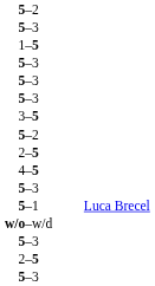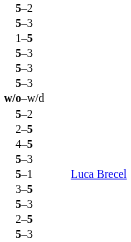 <table width="100%" cellspacing="1">
 <tr>
 <th width=45%></th>
 <th width=10%></th>
 <th width=45%></th>
 </tr>
 <tr>
 <td><strong></strong></td>
 <td align=center><strong>5</strong>–2</td>
 <td></td>
 </tr>
 <tr>
 <td><strong></strong></td>
 <td align=center><strong>5</strong>–3</td>
 <td></td>
 </tr>
 <tr>
 <td></td>
 <td align=center>1–<strong>5</strong></td>
 <td><strong></strong></td>
 </tr>
 <tr>
 <td><strong></strong></td>
 <td align=center><strong>5</strong>–3</td>
 <td></td>
 </tr>
 <tr>
 <td><strong></strong></td>
 <td align=center><strong>5</strong>–3</td>
 <td></td>
 </tr>
 <tr>
 <td><strong></strong></td>
 <td align=center><strong>5</strong>–3</td>
 <td></td>
 </tr>
 <tr>
+<td><strong></strong></td>
+<td align=center><strong>w/o</strong>–w/d</td>
 <td></td>
-<td align=center>3–<strong>5</strong></td>
-<td><strong></strong></td>
 </tr>
 <tr>
 <td><strong></strong></td>
 <td align=center><strong>5</strong>–2</td>
 <td></td>
 </tr>
 <tr>
 <td></td>
 <td align=center>2–<strong>5</strong></td>
 <td><strong></strong></td>
 </tr>
 <tr>
 <td></td>
 <td align=center>4–<strong>5</strong></td>
 <td><strong></strong></td>
 </tr>
 <tr>
 <td><strong></strong></td>
 <td align=center><strong>5</strong>–3</td>
 <td></td>
 </tr>
 <tr>
 <td><strong></strong></td>
 <td align=center><strong>5</strong>–1</td>
 <td> <a href='#'>Luca Brecel</a></td>
 </tr>
 <tr>
+<td></td>
+<td align=center>3–<strong>5</strong></td>
 <td><strong></strong></td>
-<td align=center><strong>w/o</strong>–w/d</td>
-<td></td>
 </tr>
 <tr>
 <td><strong></strong></td>
 <td align=center><strong>5</strong>–3</td>
 <td></td>
 </tr>
 <tr>
 <td></td>
 <td align=center>2–<strong>5</strong></td>
 <td><strong></strong></td>
 </tr>
 <tr>
 <td><strong></strong></td>
 <td align=center><strong>5</strong>–3</td>
 <td></td>
 </tr>
 </table>
